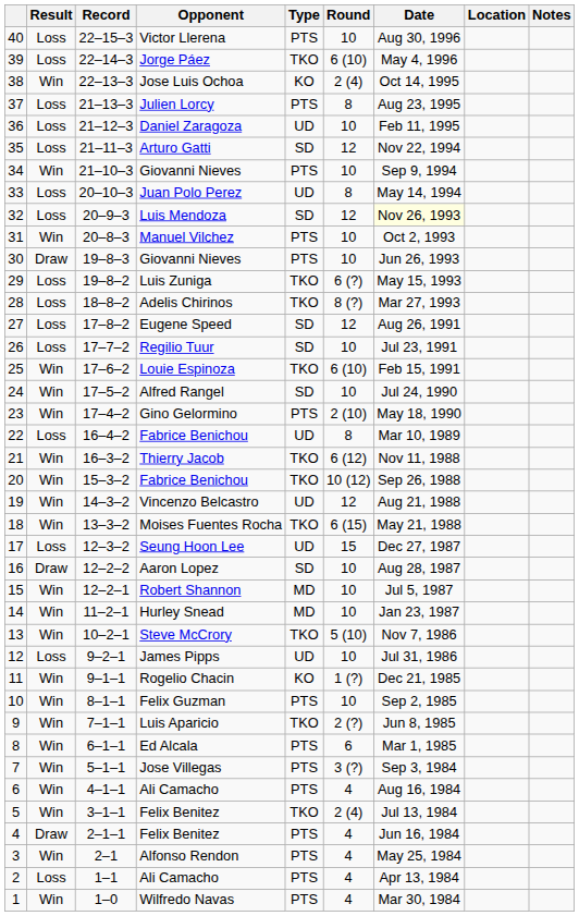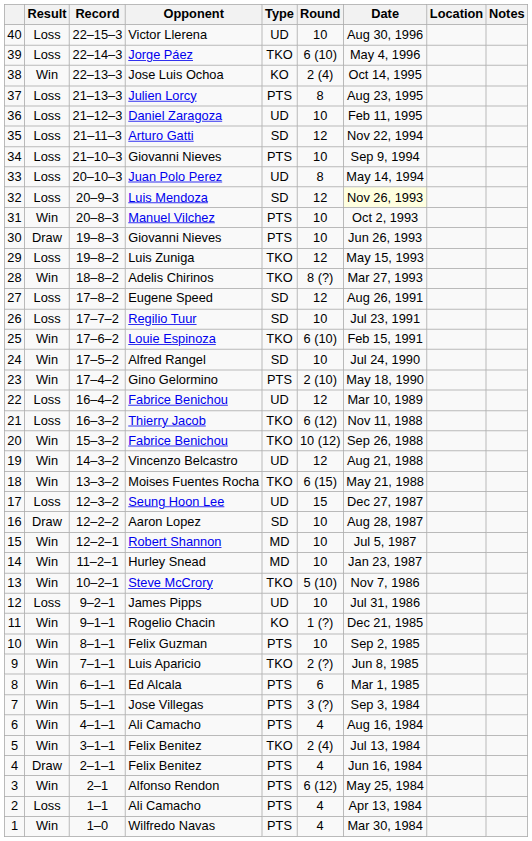 <table class="wikitable" style="text-align:center">
 <tr>
 <th></th>
 <th>Result</th>
 <th>Record</th>
 <th>Opponent</th>
 <th>Type</th>
 <th>Round</th>
 <th>Date</th>
 <th>Location</th>
 <th>Notes</th>
 </tr>
 <tr>
 <td>40</td>
 <td>Loss</td>
 <td>22–15–3</td>
 <td align=left>Victor Llerena</td>
-<td>PTS</td>
+<td>UD</td>
 <td>10</td>
 <td>Aug 30, 1996</td>
 <td align=left></td>
 <td align=left></td>
 </tr>
 <tr>
 <td>39</td>
 <td>Loss</td>
 <td>22–14–3</td>
 <td align=left><a href='#'>Jorge Páez</a></td>
 <td>TKO</td>
 <td>6 (10)</td>
 <td>May 4, 1996</td>
 <td align=left></td>
 <td align=left></td>
 </tr>
 <tr>
 <td>38</td>
 <td>Win</td>
 <td>22–13–3</td>
 <td align=left>Jose Luis Ochoa</td>
 <td>KO</td>
 <td>2 (4)</td>
 <td>Oct 14, 1995</td>
 <td align=left></td>
 <td align=left></td>
 </tr>
 <tr>
 <td>37</td>
 <td>Loss</td>
 <td>21–13–3</td>
 <td align=left><a href='#'>Julien Lorcy</a></td>
 <td>PTS</td>
 <td>8</td>
 <td>Aug 23, 1995</td>
 <td align=left></td>
 <td align=left></td>
 </tr>
 <tr>
 <td>36</td>
 <td>Loss</td>
 <td>21–12–3</td>
 <td align=left><a href='#'>Daniel Zaragoza</a></td>
 <td>UD</td>
 <td>10</td>
 <td>Feb 11, 1995</td>
 <td align=left></td>
 <td align=left></td>
 </tr>
 <tr>
 <td>35</td>
 <td>Loss</td>
 <td>21–11–3</td>
 <td align=left><a href='#'>Arturo Gatti</a></td>
 <td>SD</td>
 <td>12</td>
 <td>Nov 22, 1994</td>
 <td align=left></td>
 <td align=left></td>
 </tr>
 <tr>
 <td>34</td>
-<td>Win</td>
+<td>Loss</td>
 <td>21–10–3</td>
 <td align=left>Giovanni Nieves</td>
 <td>PTS</td>
 <td>10</td>
 <td>Sep 9, 1994</td>
 <td align=left></td>
 <td align=left></td>
 </tr>
 <tr>
 <td>33</td>
 <td>Loss</td>
 <td>20–10–3</td>
 <td align=left><a href='#'>Juan Polo Perez</a></td>
 <td>UD</td>
 <td>8</td>
 <td>May 14, 1994</td>
 <td align=left></td>
 <td align=left></td>
 </tr>
 <tr>
 <td>32</td>
 <td>Loss</td>
 <td>20–9–3</td>
 <td align=left><a href='#'>Luis Mendoza</a></td>
 <td>SD</td>
 <td>12</td>
 <td style="background: lightyellow;">Nov 26, 1993</td>
 <td align=left></td>
 <td align=left></td>
 </tr>
 <tr>
 <td>31</td>
 <td>Win</td>
 <td>20–8–3</td>
 <td align=left><a href='#'>Manuel Vilchez</a></td>
 <td>PTS</td>
 <td>10</td>
 <td>Oct 2, 1993</td>
 <td align=left></td>
 <td align=left></td>
 </tr>
 <tr>
 <td>30</td>
 <td>Draw</td>
 <td>19–8–3</td>
 <td align=left>Giovanni Nieves</td>
 <td>PTS</td>
 <td>10</td>
 <td>Jun 26, 1993</td>
 <td align=left></td>
 <td align=left></td>
 </tr>
 <tr>
 <td>29</td>
 <td>Loss</td>
 <td>19–8–2</td>
 <td align=left>Luis Zuniga</td>
 <td>TKO</td>
-<td>6 (?)</td>
+<td>12</td>
 <td>May 15, 1993</td>
 <td align=left></td>
 <td align=left></td>
 </tr>
 <tr>
 <td>28</td>
-<td>Loss</td>
+<td>Win</td>
 <td>18–8–2</td>
 <td align=left>Adelis Chirinos</td>
 <td>TKO</td>
 <td>8 (?)</td>
 <td>Mar 27, 1993</td>
 <td align=left></td>
 <td align=left></td>
 </tr>
 <tr>
 <td>27</td>
 <td>Loss</td>
 <td>17–8–2</td>
 <td align=left>Eugene Speed</td>
 <td>SD</td>
 <td>12</td>
 <td>Aug 26, 1991</td>
 <td align=left></td>
 <td align=left></td>
 </tr>
 <tr>
 <td>26</td>
 <td>Loss</td>
 <td>17–7–2</td>
 <td align=left><a href='#'>Regilio Tuur</a></td>
 <td>SD</td>
 <td>10</td>
 <td>Jul 23, 1991</td>
 <td align=left></td>
 <td align=left></td>
 </tr>
 <tr>
 <td>25</td>
 <td>Win</td>
 <td>17–6–2</td>
 <td align=left><a href='#'>Louie Espinoza</a></td>
 <td>TKO</td>
 <td>6 (10)</td>
 <td>Feb 15, 1991</td>
 <td align=left></td>
 <td align=left></td>
 </tr>
 <tr>
 <td>24</td>
 <td>Win</td>
 <td>17–5–2</td>
 <td align=left>Alfred Rangel</td>
 <td>SD</td>
 <td>10</td>
 <td>Jul 24, 1990</td>
 <td align=left></td>
 <td align=left></td>
 </tr>
 <tr>
 <td>23</td>
 <td>Win</td>
 <td>17–4–2</td>
 <td align=left>Gino Gelormino</td>
 <td>PTS</td>
 <td>2 (10)</td>
 <td>May 18, 1990</td>
 <td align=left></td>
 <td align=left></td>
 </tr>
 <tr>
 <td>22</td>
 <td>Loss</td>
 <td>16–4–2</td>
 <td align=left><a href='#'>Fabrice Benichou</a></td>
 <td>UD</td>
-<td>8</td>
+<td>12</td>
 <td>Mar 10, 1989</td>
 <td align=left></td>
 <td align=left></td>
 </tr>
 <tr>
 <td>21</td>
-<td>Win</td>
+<td>Loss</td>
 <td>16–3–2</td>
 <td align=left><a href='#'>Thierry Jacob</a></td>
 <td>TKO</td>
 <td>6 (12)</td>
 <td>Nov 11, 1988</td>
 <td align=left></td>
 <td align=left></td>
 </tr>
 <tr>
 <td>20</td>
 <td>Win</td>
 <td>15–3–2</td>
 <td align=left><a href='#'>Fabrice Benichou</a></td>
 <td>TKO</td>
 <td>10 (12)</td>
 <td>Sep 26, 1988</td>
 <td align=left></td>
 <td align=left></td>
 </tr>
 <tr>
 <td>19</td>
 <td>Win</td>
 <td>14–3–2</td>
 <td align=left>Vincenzo Belcastro</td>
 <td>UD</td>
 <td>12</td>
 <td>Aug 21, 1988</td>
 <td align=left></td>
 <td align=left></td>
 </tr>
 <tr>
 <td>18</td>
 <td>Win</td>
 <td>13–3–2</td>
 <td align=left>Moises Fuentes Rocha</td>
 <td>TKO</td>
 <td>6 (15)</td>
 <td>May 21, 1988</td>
 <td align=left></td>
 <td align=left></td>
 </tr>
 <tr>
 <td>17</td>
 <td>Loss</td>
 <td>12–3–2</td>
 <td align=left><a href='#'>Seung Hoon Lee</a></td>
 <td>UD</td>
 <td>15</td>
 <td>Dec 27, 1987</td>
 <td align=left></td>
 <td align=left></td>
 </tr>
 <tr>
 <td>16</td>
 <td>Draw</td>
 <td>12–2–2</td>
 <td align=left>Aaron Lopez</td>
 <td>SD</td>
 <td>10</td>
 <td>Aug 28, 1987</td>
 <td align=left></td>
 <td align=left></td>
 </tr>
 <tr>
 <td>15</td>
 <td>Win</td>
 <td>12–2–1</td>
 <td align=left><a href='#'>Robert Shannon</a></td>
 <td>MD</td>
 <td>10</td>
 <td>Jul 5, 1987</td>
 <td align=left></td>
 <td align=left></td>
 </tr>
 <tr>
 <td>14</td>
 <td>Win</td>
 <td>11–2–1</td>
 <td align=left>Hurley Snead</td>
 <td>MD</td>
 <td>10</td>
 <td>Jan 23, 1987</td>
 <td align=left></td>
 <td align=left></td>
 </tr>
 <tr>
 <td>13</td>
 <td>Win</td>
 <td>10–2–1</td>
 <td align=left><a href='#'>Steve McCrory</a></td>
 <td>TKO</td>
 <td>5 (10)</td>
 <td>Nov 7, 1986</td>
 <td align=left></td>
 <td align=left></td>
 </tr>
 <tr>
 <td>12</td>
 <td>Loss</td>
 <td>9–2–1</td>
 <td align=left>James Pipps</td>
 <td>UD</td>
 <td>10</td>
 <td>Jul 31, 1986</td>
 <td align=left></td>
 <td align=left></td>
 </tr>
 <tr>
 <td>11</td>
 <td>Win</td>
 <td>9–1–1</td>
 <td align=left>Rogelio Chacin</td>
 <td>KO</td>
 <td>1 (?)</td>
 <td>Dec 21, 1985</td>
 <td align=left></td>
 <td align=left></td>
 </tr>
 <tr>
 <td>10</td>
 <td>Win</td>
 <td>8–1–1</td>
 <td align=left>Felix Guzman</td>
 <td>PTS</td>
 <td>10</td>
 <td>Sep 2, 1985</td>
 <td align=left></td>
 <td align=left></td>
 </tr>
 <tr>
 <td>9</td>
 <td>Win</td>
 <td>7–1–1</td>
 <td align=left>Luis Aparicio</td>
 <td>TKO</td>
 <td>2 (?)</td>
 <td>Jun 8, 1985</td>
 <td align=left></td>
 <td align=left></td>
 </tr>
 <tr>
 <td>8</td>
 <td>Win</td>
 <td>6–1–1</td>
 <td align=left>Ed Alcala</td>
 <td>PTS</td>
 <td>6</td>
 <td>Mar 1, 1985</td>
 <td align=left></td>
 <td align=left></td>
 </tr>
 <tr>
 <td>7</td>
 <td>Win</td>
 <td>5–1–1</td>
 <td align=left>Jose Villegas</td>
 <td>PTS</td>
 <td>3 (?)</td>
 <td>Sep 3, 1984</td>
 <td align=left></td>
 <td align=left></td>
 </tr>
 <tr>
 <td>6</td>
 <td>Win</td>
 <td>4–1–1</td>
 <td align=left>Ali Camacho</td>
 <td>PTS</td>
 <td>4</td>
 <td>Aug 16, 1984</td>
 <td align=left></td>
 <td align=left></td>
 </tr>
 <tr>
 <td>5</td>
 <td>Win</td>
 <td>3–1–1</td>
 <td align=left>Felix Benitez</td>
 <td>TKO</td>
 <td>2 (4)</td>
 <td>Jul 13, 1984</td>
 <td align=left></td>
 <td align=left></td>
 </tr>
 <tr>
 <td>4</td>
 <td>Draw</td>
 <td>2–1–1</td>
 <td align=left>Felix Benitez</td>
 <td>PTS</td>
 <td>4</td>
 <td>Jun 16, 1984</td>
 <td align=left></td>
 <td align=left></td>
 </tr>
 <tr>
 <td>3</td>
 <td>Win</td>
 <td>2–1</td>
 <td align=left>Alfonso Rendon</td>
 <td>PTS</td>
-<td>4</td>
+<td>6 (12)</td>
 <td>May 25, 1984</td>
 <td align=left></td>
 <td align=left></td>
 </tr>
 <tr>
 <td>2</td>
 <td>Loss</td>
 <td>1–1</td>
 <td align=left>Ali Camacho</td>
 <td>PTS</td>
 <td>4</td>
 <td>Apr 13, 1984</td>
 <td align=left></td>
 <td align=left></td>
 </tr>
 <tr>
 <td>1</td>
 <td>Win</td>
 <td>1–0</td>
 <td align=left>Wilfredo Navas</td>
 <td>PTS</td>
 <td>4</td>
 <td>Mar 30, 1984</td>
 <td align=left></td>
 <td align=left></td>
 </tr>
 </table>
